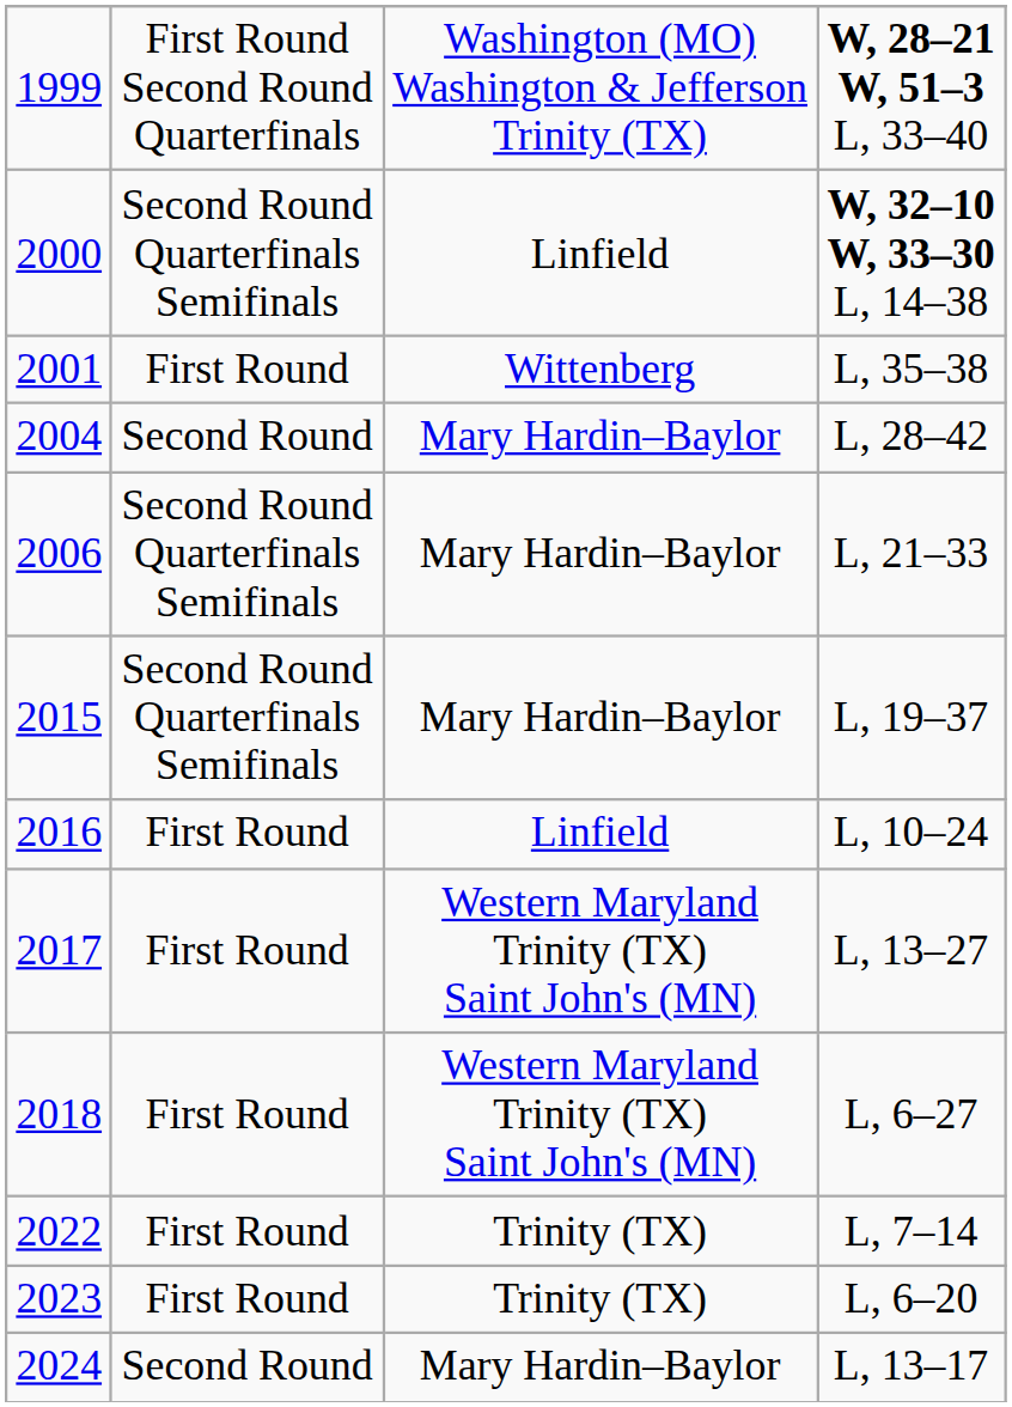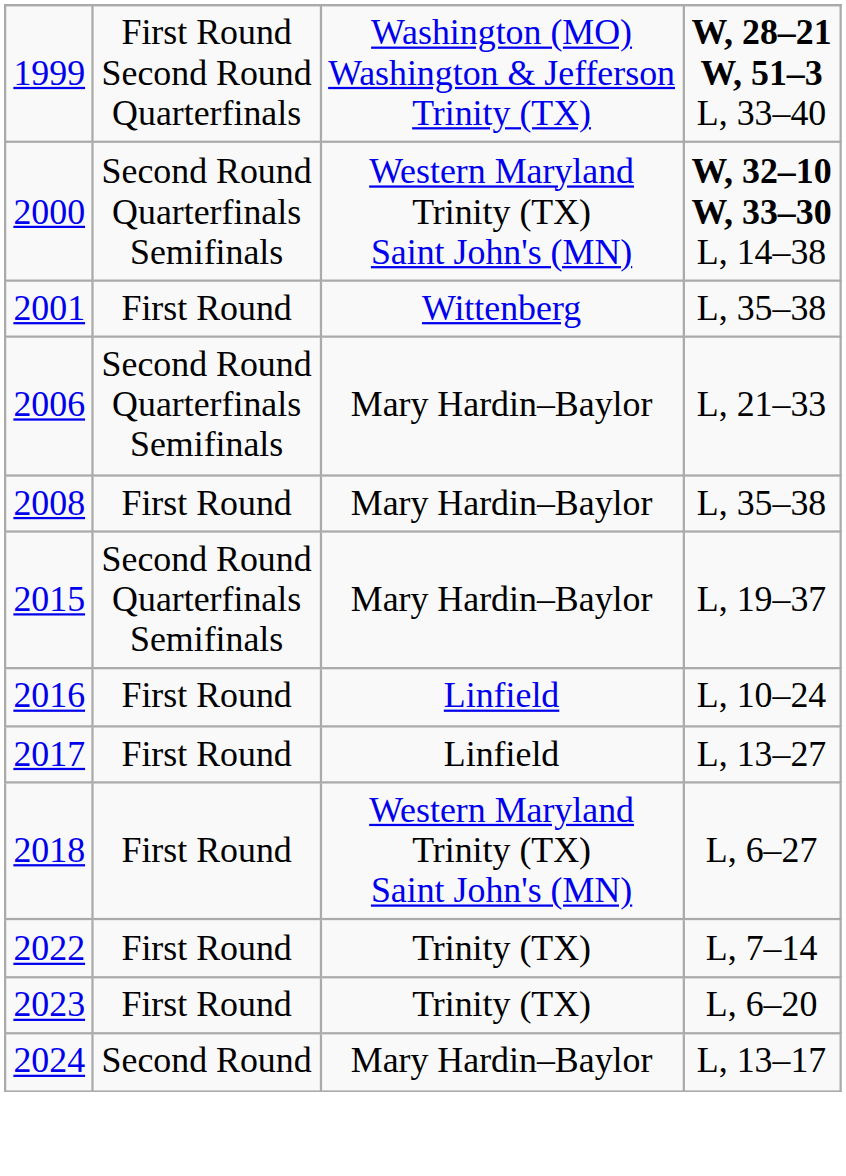 <table class="wikitable">
 <tr>
 </tr>
 <tr align="center">
 <td><a href='#'>1999</a></td>
 <td>First Round<br>Second Round<br>Quarterfinals</td>
 <td><a href='#'>Washington (MO)</a><br><a href='#'>Washington & Jefferson</a><br><a href='#'>Trinity (TX)</a></td>
 <td><strong>W, 28–21</strong><br><strong>W, 51–3</strong><br>L, 33–40</td>
 </tr>
 <tr align="center">
 <td><a href='#'>2000</a></td>
 <td>Second Round<br>Quarterfinals<br>Semifinals</td>
-<td>Linfield</td>
+<td><a href='#'>Western Maryland</a><br>Trinity (TX)<br><a href='#'>Saint John's (MN)</a></td>
 <td><strong>W, 32–10</strong><br><strong>W, 33–30</strong><br>L, 14–38</td>
 </tr>
 <tr align="center">
 <td><a href='#'>2001</a></td>
 <td>First Round</td>
 <td><a href='#'>Wittenberg</a></td>
 <td>L, 35–38 </td>
 </tr>
 <tr align="center">
-<td><a href='#'>2004</a></td>
-<td>Second Round</td>
-<td><a href='#'>Mary Hardin–Baylor</a></td>
-<td>L, 28–42</td>
-</tr>
-<tr align="center">
 <td><a href='#'>2006</a></td>
 <td>Second Round<br>Quarterfinals<br>Semifinals</td>
 <td>Mary Hardin–Baylor</td>
 <td>L, 21–33</td>
+</tr>
+<tr align="center">
+<td><a href='#'>2008</a></td>
+<td>First Round</td>
+<td>Mary Hardin–Baylor</td>
+<td>L, 35–38</td>
 </tr>
 <tr align="center">
 <td><a href='#'>2015</a></td>
 <td>Second Round<br>Quarterfinals<br>Semifinals</td>
 <td>Mary Hardin–Baylor</td>
 <td>L, 19–37</td>
 </tr>
 <tr align="center">
 <td><a href='#'>2016</a></td>
 <td>First Round</td>
 <td><a href='#'>Linfield</a></td>
 <td>L, 10–24</td>
 </tr>
 <tr align="center">
 <td><a href='#'>2017</a></td>
 <td>First Round</td>
-<td><a href='#'>Western Maryland</a><br>Trinity (TX)<br><a href='#'>Saint John's (MN)</a></td>
+<td>Linfield</td>
 <td>L, 13–27</td>
 </tr>
 <tr align="center">
 <td><a href='#'>2018</a></td>
 <td>First Round</td>
 <td><a href='#'>Western Maryland</a><br>Trinity (TX)<br><a href='#'>Saint John's (MN)</a></td>
 <td>L, 6–27</td>
 </tr>
 <tr align="center">
 <td><a href='#'>2022</a></td>
 <td>First Round</td>
 <td>Trinity (TX)</td>
 <td>L, 7–14</td>
 </tr>
 <tr align="center">
 <td><a href='#'>2023</a></td>
 <td>First Round</td>
 <td>Trinity (TX)</td>
 <td>L, 6–20</td>
 </tr>
 <tr align="center">
 <td><a href='#'>2024</a></td>
 <td>Second Round</td>
 <td>Mary Hardin–Baylor</td>
 <td>L, 13–17</td>
 </tr>
 </table>
